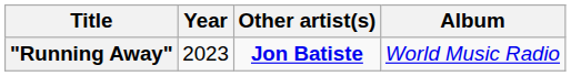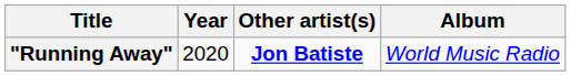 <table class="wikitable plainrowheaders" style="text-align:center">
 <tr>
 <th scope="col">Title</th>
 <th scope="col">Year</th>
 <th scope="col">Other artist(s)</th>
 <th scope="col">Album</th>
 </tr>
 <tr>
 <th scope="row">"Running Away"</th>
-<td>2023</td>
+<td>2020</td>
 <td><strong><a href='#'>Jon Batiste</a></strong></td>
 <td><em><a href='#'>World Music Radio</a></em></td>
 </tr>
 </table>
